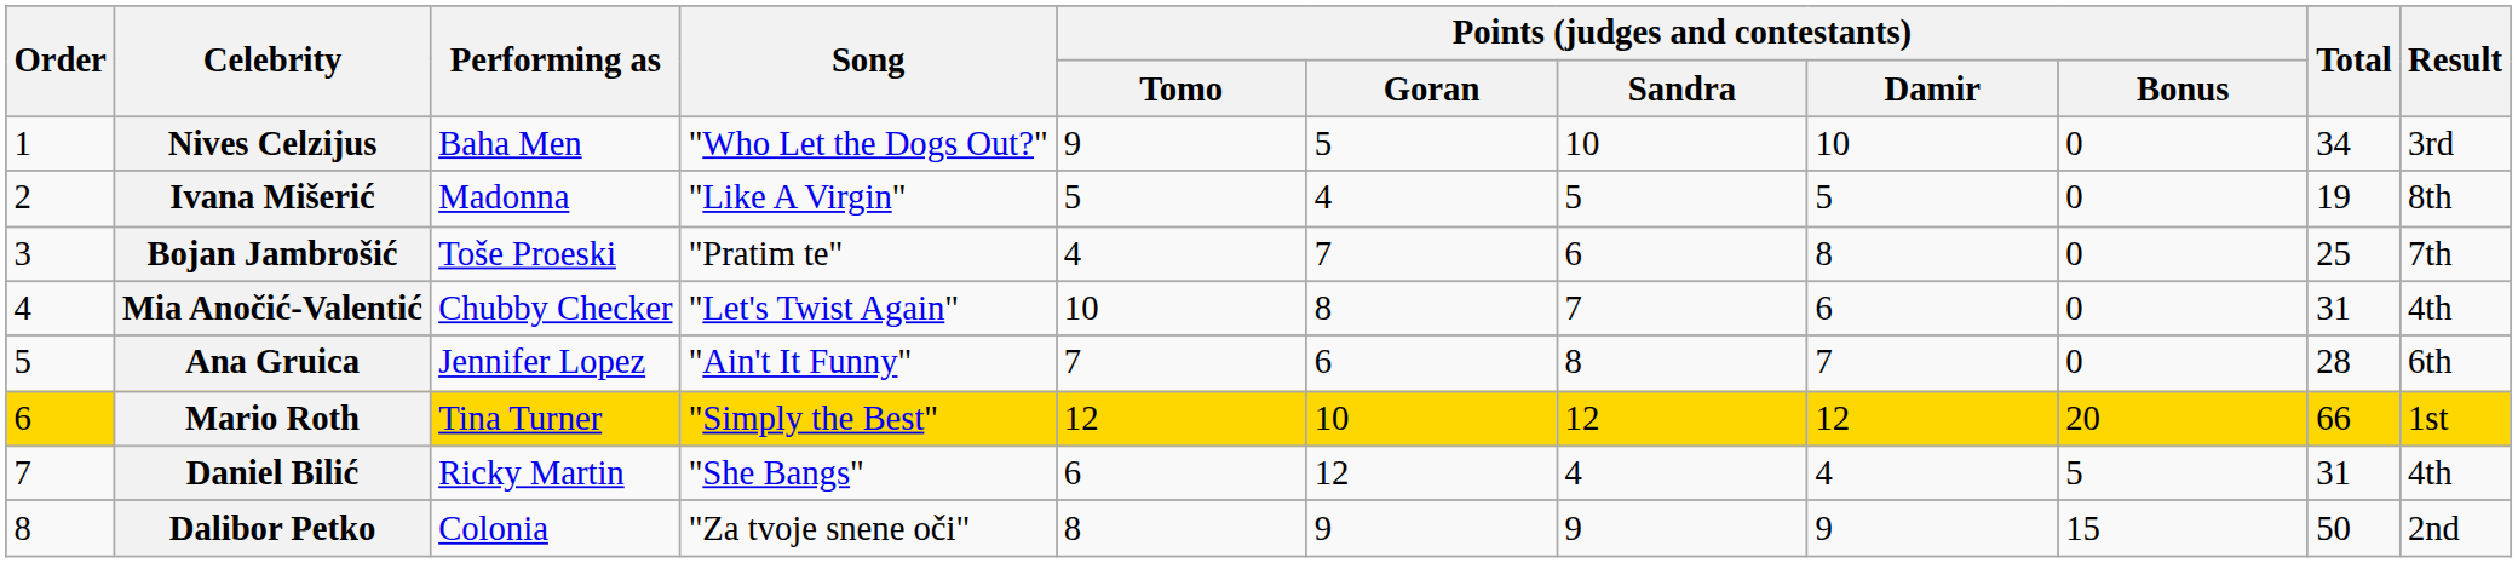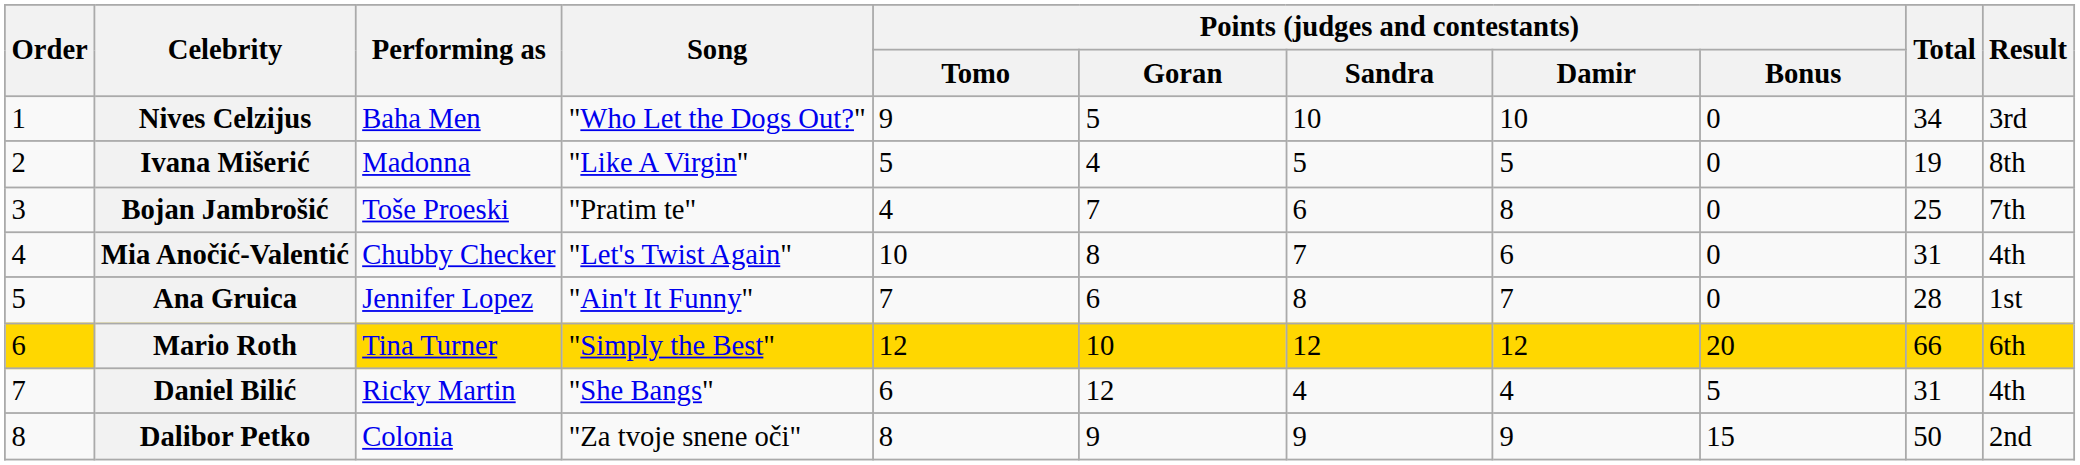 <table class=wikitable>
 <tr>
 <th rowspan="2">Order </th>
 <th rowspan="2">Celebrity </th>
 <th rowspan="2">Performing as </th>
 <th rowspan="2">Song </th>
 <th colspan="5" style="width:50%;">Points (judges and contestants)</th>
 <th rowspan="2">Total</th>
 <th rowspan="2">Result</th>
 </tr>
 <tr>
 <th style="width:10%;">Tomo</th>
 <th style="width:10%;">Goran</th>
 <th style="width:10%;">Sandra</th>
 <th style="width:10%;">Damir</th>
 <th style="width:10%;">Bonus</th>
 </tr>
 <tr>
 <td>1</td>
 <th scope="row">Nives Celzijus</th>
 <td><a href='#'>Baha Men</a></td>
 <td>"<a href='#'>Who Let the Dogs Out?</a>"</td>
 <td>9</td>
 <td>5</td>
 <td>10</td>
 <td>10</td>
 <td>0</td>
 <td>34</td>
 <td>3rd</td>
 </tr>
 <tr>
 <td>2</td>
 <th scope="row">Ivana Mišerić</th>
 <td><a href='#'>Madonna</a></td>
 <td>"<a href='#'>Like A Virgin</a>"</td>
 <td>5</td>
 <td>4</td>
 <td>5</td>
 <td>5</td>
 <td>0</td>
 <td>19</td>
 <td>8th</td>
 </tr>
 <tr>
 <td>3</td>
 <th scope="row">Bojan Jambrošić</th>
 <td><a href='#'>Toše Proeski</a></td>
 <td>"Pratim te"</td>
 <td>4</td>
 <td>7</td>
 <td>6</td>
 <td>8</td>
 <td>0</td>
 <td>25</td>
 <td>7th</td>
 </tr>
 <tr>
 <td>4</td>
 <th scope="row">Mia Anočić-Valentić</th>
 <td><a href='#'>Chubby Checker</a></td>
 <td>"<a href='#'>Let's Twist Again</a>"</td>
 <td>10</td>
 <td>8</td>
 <td>7</td>
 <td>6</td>
 <td>0</td>
 <td>31</td>
 <td>4th</td>
 </tr>
 <tr>
 <td>5</td>
 <th scope="row">Ana Gruica</th>
 <td><a href='#'>Jennifer Lopez</a></td>
 <td>"<a href='#'>Ain't It Funny</a>"</td>
 <td>7</td>
 <td>6</td>
 <td>8</td>
 <td>7</td>
 <td>0</td>
 <td>28</td>
-<td>6th</td>
+<td>1st</td>
 </tr>
 <tr bgcolor="gold">
 <td>6</td>
 <th scope="row">Mario Roth</th>
 <td><a href='#'>Tina Turner</a></td>
 <td>"<a href='#'>Simply the Best</a>"</td>
 <td>12</td>
 <td>10</td>
 <td>12</td>
 <td>12</td>
 <td>20</td>
 <td>66</td>
-<td>1st</td>
+<td>6th</td>
 </tr>
 <tr>
 <td>7</td>
 <th scope="row">Daniel Bilić</th>
 <td><a href='#'>Ricky Martin</a></td>
 <td>"<a href='#'>She Bangs</a>"</td>
 <td>6</td>
 <td>12</td>
 <td>4</td>
 <td>4</td>
 <td>5</td>
 <td>31</td>
 <td>4th</td>
 </tr>
 <tr>
 <td>8</td>
 <th scope="row">Dalibor Petko</th>
 <td><a href='#'>Colonia</a></td>
 <td>"Za tvoje snene oči"</td>
 <td>8</td>
 <td>9</td>
 <td>9</td>
 <td>9</td>
 <td>15</td>
 <td>50</td>
 <td>2nd</td>
 </tr>
 </table>
